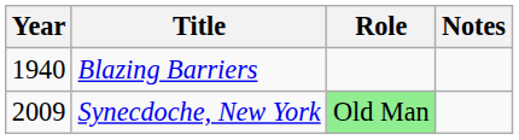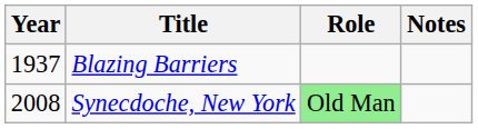 <table class="wikitable sortable">
 <tr>
 <th>Year</th>
 <th>Title</th>
 <th>Role</th>
 <th>Notes</th>
 </tr>
 <tr>
-<td>1940</td>
+<td>1937</td>
 <td><em><a href='#'>Blazing Barriers</a></em></td>
 <td></td>
 <td></td>
 </tr>
 <tr>
-<td>2009</td>
+<td>2008</td>
 <td><em><a href='#'>Synecdoche, New York</a></em></td>
 <td style="background: lightgreen;">Old Man</td>
 <td></td>
 </tr>
 </table>
